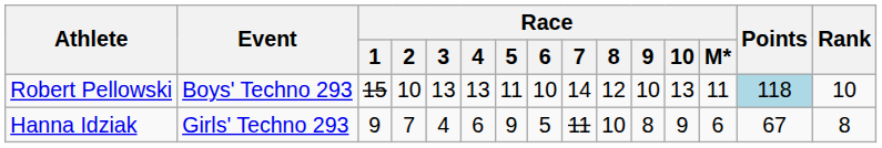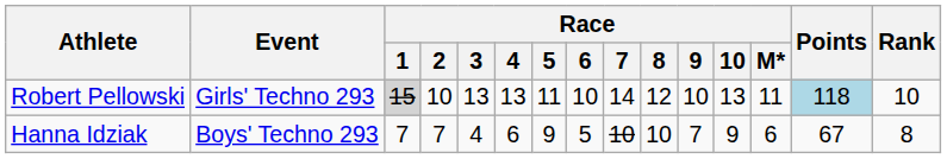 <table class="wikitable" border="1" style="font-size:90%">
 <tr>
 <th rowspan=2>Athlete</th>
 <th rowspan=2>Event</th>
 <th colspan=11>Race</th>
 <th rowspan=2>Points</th>
 <th rowspan=2>Rank</th>
 </tr>
 <tr>
 <th>1</th>
 <th>2</th>
 <th>3</th>
 <th>4</th>
 <th>5</th>
 <th>6</th>
 <th>7</th>
 <th>8</th>
 <th>9</th>
 <th>10</th>
 <th>M*</th>
 </tr>
 <tr>
 <td><a href='#'>Robert Pellowski</a></td>
-<td><a href='#'>Boys' Techno 293</a></td>
-<td align=center><s>15</s></td>
+<td><a href='#'>Girls' Techno 293</a></td>
+<td align=center style="background: lightgrey;"><s>15</s></td>
 <td align=center>10</td>
 <td align=center>13</td>
 <td align=center>13</td>
 <td align=center>11</td>
 <td align=center>10</td>
 <td align=center>14</td>
 <td align=center>12</td>
 <td align=center>10</td>
 <td align=center>13</td>
 <td align=center>11</td>
 <td align=center style="background: lightblue;">118</td>
 <td align=center>10</td>
 </tr>
 <tr>
 <td><a href='#'>Hanna Idziak</a></td>
-<td><a href='#'>Girls' Techno 293</a></td>
-<td align=center>9</td>
+<td><a href='#'>Boys' Techno 293</a></td>
+<td align=center>7</td>
 <td align=center>7</td>
 <td align=center>4</td>
 <td align=center>6</td>
 <td align=center>9</td>
 <td align=center>5</td>
-<td align=center><s>11</s></td>
+<td align=center><s>10</s></td>
 <td align=center>10</td>
-<td align=center>8</td>
+<td align=center>7</td>
 <td align=center>9</td>
 <td align=center>6</td>
 <td align=center>67</td>
 <td align=center>8</td>
 </tr>
 </table>
